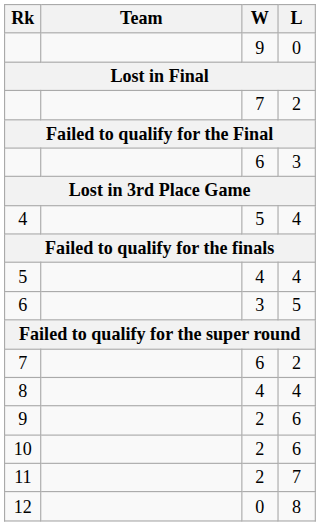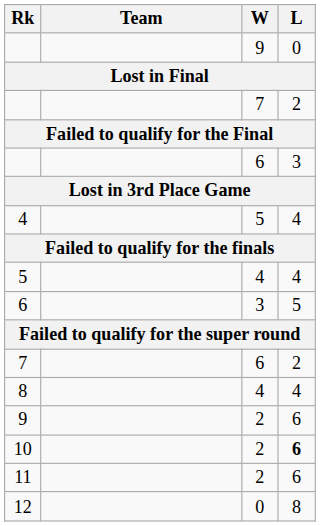 <table class=wikitable style=text-align:center>
 <tr>
 <th width=25>Rk</th>
 <th width=170>Team</th>
 <th width=25>W</th>
 <th width=25>L</th>
 </tr>
 <tr>
 <td></td>
 <td align=left></td>
 <td>9</td>
 <td>0</td>
 </tr>
 <tr>
 <th colspan="6">Lost in Final</th>
 </tr>
 <tr>
 <td></td>
 <td align=left></td>
 <td>7</td>
 <td>2</td>
 </tr>
 <tr>
 <th colspan="6">Failed to qualify for the Final</th>
 </tr>
 <tr>
 <td></td>
 <td align=left></td>
 <td>6</td>
 <td>3</td>
 </tr>
 <tr>
 <th colspan="6">Lost in 3rd Place Game</th>
 </tr>
 <tr>
 <td>4</td>
 <td align=left></td>
 <td>5</td>
 <td>4</td>
 </tr>
 <tr>
 <th colspan="6">Failed to qualify for the finals</th>
 </tr>
 <tr>
 <td>5</td>
 <td align=left></td>
 <td>4</td>
 <td>4</td>
 </tr>
 <tr>
 <td>6</td>
 <td align=left></td>
 <td>3</td>
 <td>5</td>
 </tr>
 <tr>
 <th colspan="6">Failed to qualify for the super round</th>
 </tr>
 <tr>
 <td>7</td>
 <td align=left></td>
 <td>6</td>
 <td>2</td>
 </tr>
 <tr>
 <td>8</td>
 <td align=left></td>
 <td>4</td>
 <td>4</td>
 </tr>
 <tr>
 <td>9</td>
 <td align=left></td>
 <td>2</td>
 <td>6</td>
 </tr>
 <tr>
 <td>10</td>
 <td align=left></td>
 <td>2</td>
-<td>6</td>
+<td><strong>6</strong></td>
 </tr>
 <tr>
 <td>11</td>
 <td align=left></td>
 <td>2</td>
-<td>7</td>
+<td>6</td>
 </tr>
 <tr>
 <td>12</td>
 <td align=left></td>
 <td>0</td>
 <td>8</td>
 </tr>
 </table>
